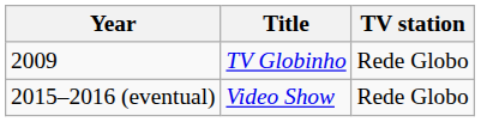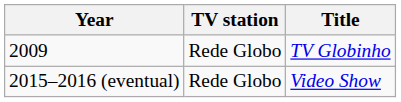 <table class="wikitable">
 <tr>
 <th>Year</th>
+<th>TV station</th>
 <th>Title</th>
-<th>TV station</th>
 </tr>
 <tr>
 <td>2009</td>
+<td>Rede Globo</td>
 <td><em><a href='#'>TV Globinho</a></em></td>
-<td>Rede Globo</td>
 </tr>
 <tr>
 <td>2015–2016 (eventual)</td>
+<td>Rede Globo</td>
 <td><em><a href='#'>Video Show</a></em></td>
-<td>Rede Globo</td>
 </tr>
 </table>
